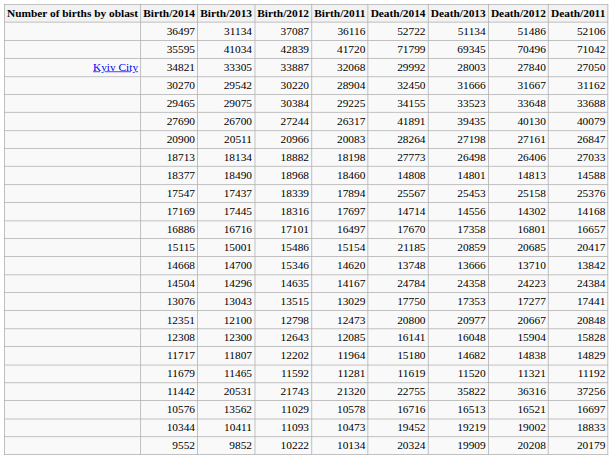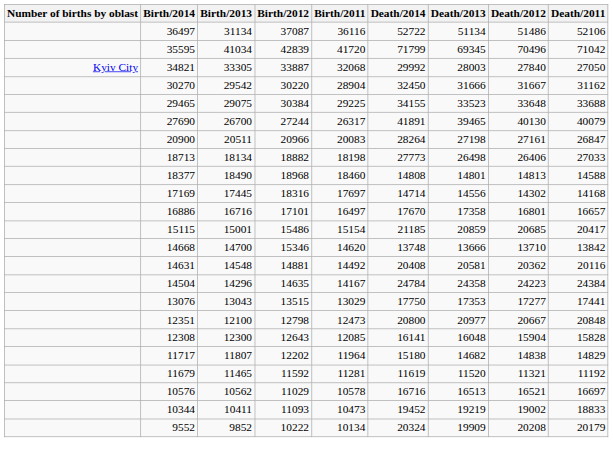 <table class="wikitable centre" style="text-align: right;">
 <tr>
 <th>Number of births by oblast</th>
 <th>Birth/2014</th>
 <th>Birth/2013</th>
 <th>Birth/2012</th>
 <th>Birth/2011</th>
 <th>Death/2014</th>
 <th>Death/2013</th>
 <th>Death/2012</th>
 <th>Death/2011</th>
 </tr>
 <tr>
 <td></td>
 <td>36497 </td>
 <td>31134 </td>
 <td>37087 </td>
 <td>36116 </td>
 <td>52722 </td>
 <td>51134 </td>
 <td>51486 </td>
 <td>52106 </td>
 </tr>
 <tr>
 <td></td>
 <td>35595 </td>
 <td>41034 </td>
 <td>42839 </td>
 <td>41720 </td>
 <td>71799 </td>
 <td>69345 </td>
 <td>70496 </td>
 <td>71042 </td>
 </tr>
 <tr>
 <td> <a href='#'>Kyiv City</a></td>
 <td>34821 </td>
 <td>33305 </td>
 <td>33887 </td>
 <td>32068 </td>
 <td>29992 </td>
 <td>28003 </td>
 <td>27840 </td>
 <td>27050 </td>
 </tr>
 <tr>
 <td></td>
 <td>30270 </td>
 <td>29542 </td>
 <td>30220 </td>
 <td>28904 </td>
 <td>32450 </td>
 <td>31666 </td>
 <td>31667 </td>
 <td>31162 </td>
 </tr>
 <tr>
 <td></td>
 <td>29465 </td>
 <td>29075 </td>
 <td>30384 </td>
 <td>29225 </td>
 <td>34155 </td>
 <td>33523 </td>
 <td>33648 </td>
 <td>33688 </td>
 </tr>
 <tr>
 <td></td>
 <td>27690 </td>
 <td>26700 </td>
 <td>27244 </td>
 <td>26317 </td>
 <td>41891 </td>
-<td>39435 </td>
+<td>39465 </td>
 <td>40130 </td>
 <td>40079 </td>
 </tr>
 <tr>
 <td></td>
 <td>20900 </td>
 <td>20511 </td>
 <td>20966 </td>
 <td>20083 </td>
 <td>28264 </td>
 <td>27198 </td>
 <td>27161 </td>
 <td>26847 </td>
 </tr>
 <tr>
 <td></td>
 <td>18713 </td>
 <td>18134 </td>
 <td>18882 </td>
 <td>18198 </td>
 <td>27773 </td>
 <td>26498 </td>
 <td>26406 </td>
 <td>27033 </td>
 </tr>
 <tr>
 <td></td>
 <td>18377 </td>
 <td>18490 </td>
 <td>18968 </td>
 <td>18460 </td>
 <td>14808 </td>
 <td>14801 </td>
 <td>14813 </td>
 <td>14588 </td>
-</tr>
-<tr>
-<td></td>
-<td>17547 </td>
-<td>17437 </td>
-<td>18339 </td>
-<td>17894 </td>
-<td>25567 </td>
-<td>25453 </td>
-<td>25158 </td>
-<td>25376 </td>
 </tr>
 <tr>
 <td></td>
 <td>17169 </td>
 <td>17445 </td>
 <td>18316 </td>
 <td>17697 </td>
 <td>14714 </td>
 <td>14556 </td>
 <td>14302 </td>
 <td>14168 </td>
 </tr>
 <tr>
 <td></td>
 <td>16886 </td>
 <td>16716 </td>
 <td>17101 </td>
 <td>16497 </td>
 <td>17670 </td>
 <td>17358 </td>
 <td>16801 </td>
 <td>16657 </td>
 </tr>
 <tr>
 <td></td>
 <td>15115 </td>
 <td>15001 </td>
 <td>15486 </td>
 <td>15154 </td>
 <td>21185 </td>
 <td>20859 </td>
 <td>20685 </td>
 <td>20417 </td>
 </tr>
 <tr>
 <td></td>
 <td>14668 </td>
 <td>14700 </td>
 <td>15346 </td>
 <td>14620 </td>
 <td>13748 </td>
 <td>13666 </td>
 <td>13710 </td>
 <td>13842 </td>
+</tr>
+<tr>
+<td></td>
+<td>14631 </td>
+<td>14548 </td>
+<td>14881 </td>
+<td>14492 </td>
+<td>20408 </td>
+<td>20581 </td>
+<td>20362 </td>
+<td>20116 </td>
 </tr>
 <tr>
 <td></td>
 <td>14504 </td>
 <td>14296 </td>
 <td>14635 </td>
 <td>14167 </td>
 <td>24784 </td>
 <td>24358 </td>
 <td>24223 </td>
 <td>24384 </td>
 </tr>
 <tr>
 <td></td>
 <td>13076 </td>
 <td>13043 </td>
 <td>13515 </td>
 <td>13029 </td>
 <td>17750 </td>
 <td>17353 </td>
 <td>17277 </td>
 <td>17441 </td>
 </tr>
 <tr>
 <td></td>
 <td>12351 </td>
 <td>12100 </td>
 <td>12798 </td>
 <td>12473 </td>
 <td>20800 </td>
 <td>20977 </td>
 <td>20667 </td>
 <td>20848 </td>
 </tr>
 <tr>
 <td></td>
 <td>12308 </td>
 <td>12300 </td>
 <td>12643 </td>
 <td>12085 </td>
 <td>16141 </td>
 <td>16048 </td>
 <td>15904 </td>
 <td>15828 </td>
 </tr>
 <tr>
 <td></td>
 <td>11717 </td>
 <td>11807 </td>
 <td>12202 </td>
 <td>11964 </td>
 <td>15180 </td>
 <td>14682 </td>
 <td>14838 </td>
 <td>14829 </td>
 </tr>
 <tr>
 <td></td>
 <td>11679 </td>
 <td>11465 </td>
 <td>11592 </td>
 <td>11281 </td>
 <td>11619 </td>
 <td>11520 </td>
 <td>11321 </td>
 <td>11192 </td>
 </tr>
 <tr>
 <td></td>
-<td>11442 </td>
-<td>20531 </td>
-<td>21743 </td>
-<td>21320 </td>
-<td>22755 </td>
-<td>35822 </td>
-<td>36316 </td>
-<td>37256 </td>
-</tr>
-<tr>
-<td></td>
 <td>10576 </td>
-<td>13562 </td>
+<td>10562 </td>
 <td>11029 </td>
 <td>10578 </td>
 <td>16716 </td>
 <td>16513 </td>
 <td>16521 </td>
 <td>16697 </td>
 </tr>
 <tr>
 <td></td>
 <td>10344 </td>
 <td>10411 </td>
 <td>11093 </td>
 <td>10473 </td>
 <td>19452 </td>
 <td>19219 </td>
 <td>19002 </td>
 <td>18833 </td>
 </tr>
 <tr>
 <td></td>
 <td>9552 </td>
 <td>9852 </td>
 <td>10222 </td>
 <td>10134 </td>
 <td>20324 </td>
 <td>19909 </td>
 <td>20208 </td>
 <td>20179 </td>
 </tr>
 </table>
